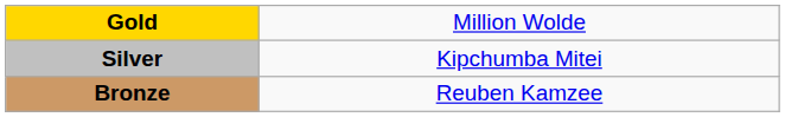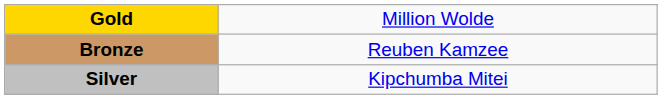 <table class="wikitable" style="text-align:center; " width="35%">
 <tr>
 <td bgcolor="gold"><strong>Gold</strong></td>
 <td><a href='#'>Million Wolde</a><br>  <small><em></em></small></td>
 </tr>
 <tr>
+<td bgcolor="CC9966"><strong>Bronze</strong></td>
+<td><a href='#'>Reuben Kamzee</a><br>  <small><em></em></small></td>
+</tr>
+<tr>
 <td bgcolor="silver"><strong>Silver</strong></td>
 <td><a href='#'>Kipchumba Mitei</a><br>  <small><em></em></small></td>
 </tr>
-<tr>
-<td bgcolor="CC9966"><strong>Bronze</strong></td>
-<td><a href='#'>Reuben Kamzee</a><br>  <small><em></em></small></td>
-</tr>
 </table>
